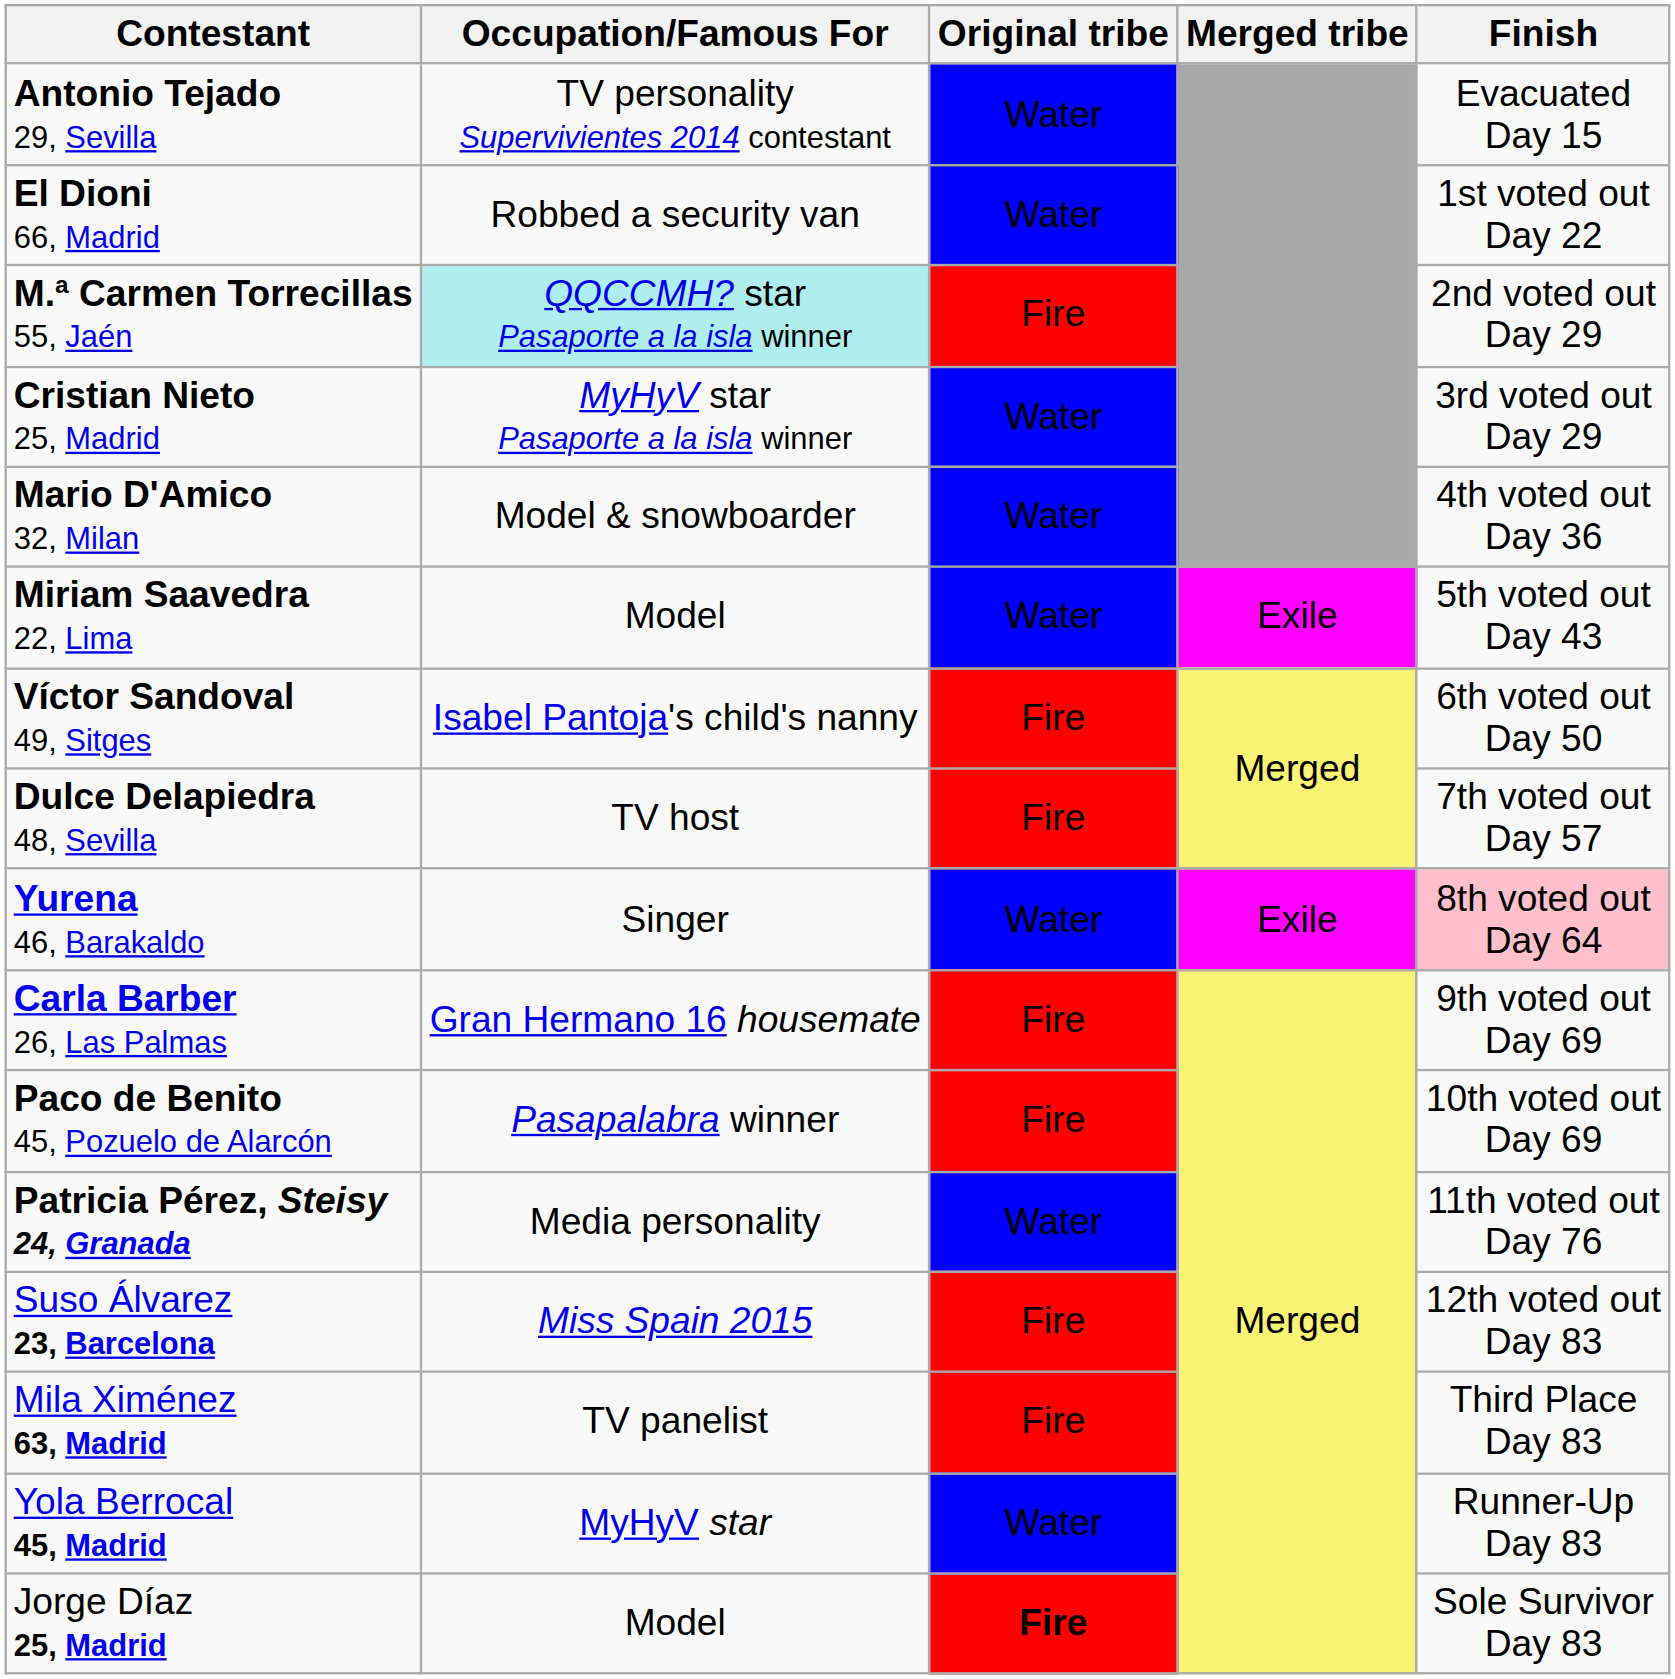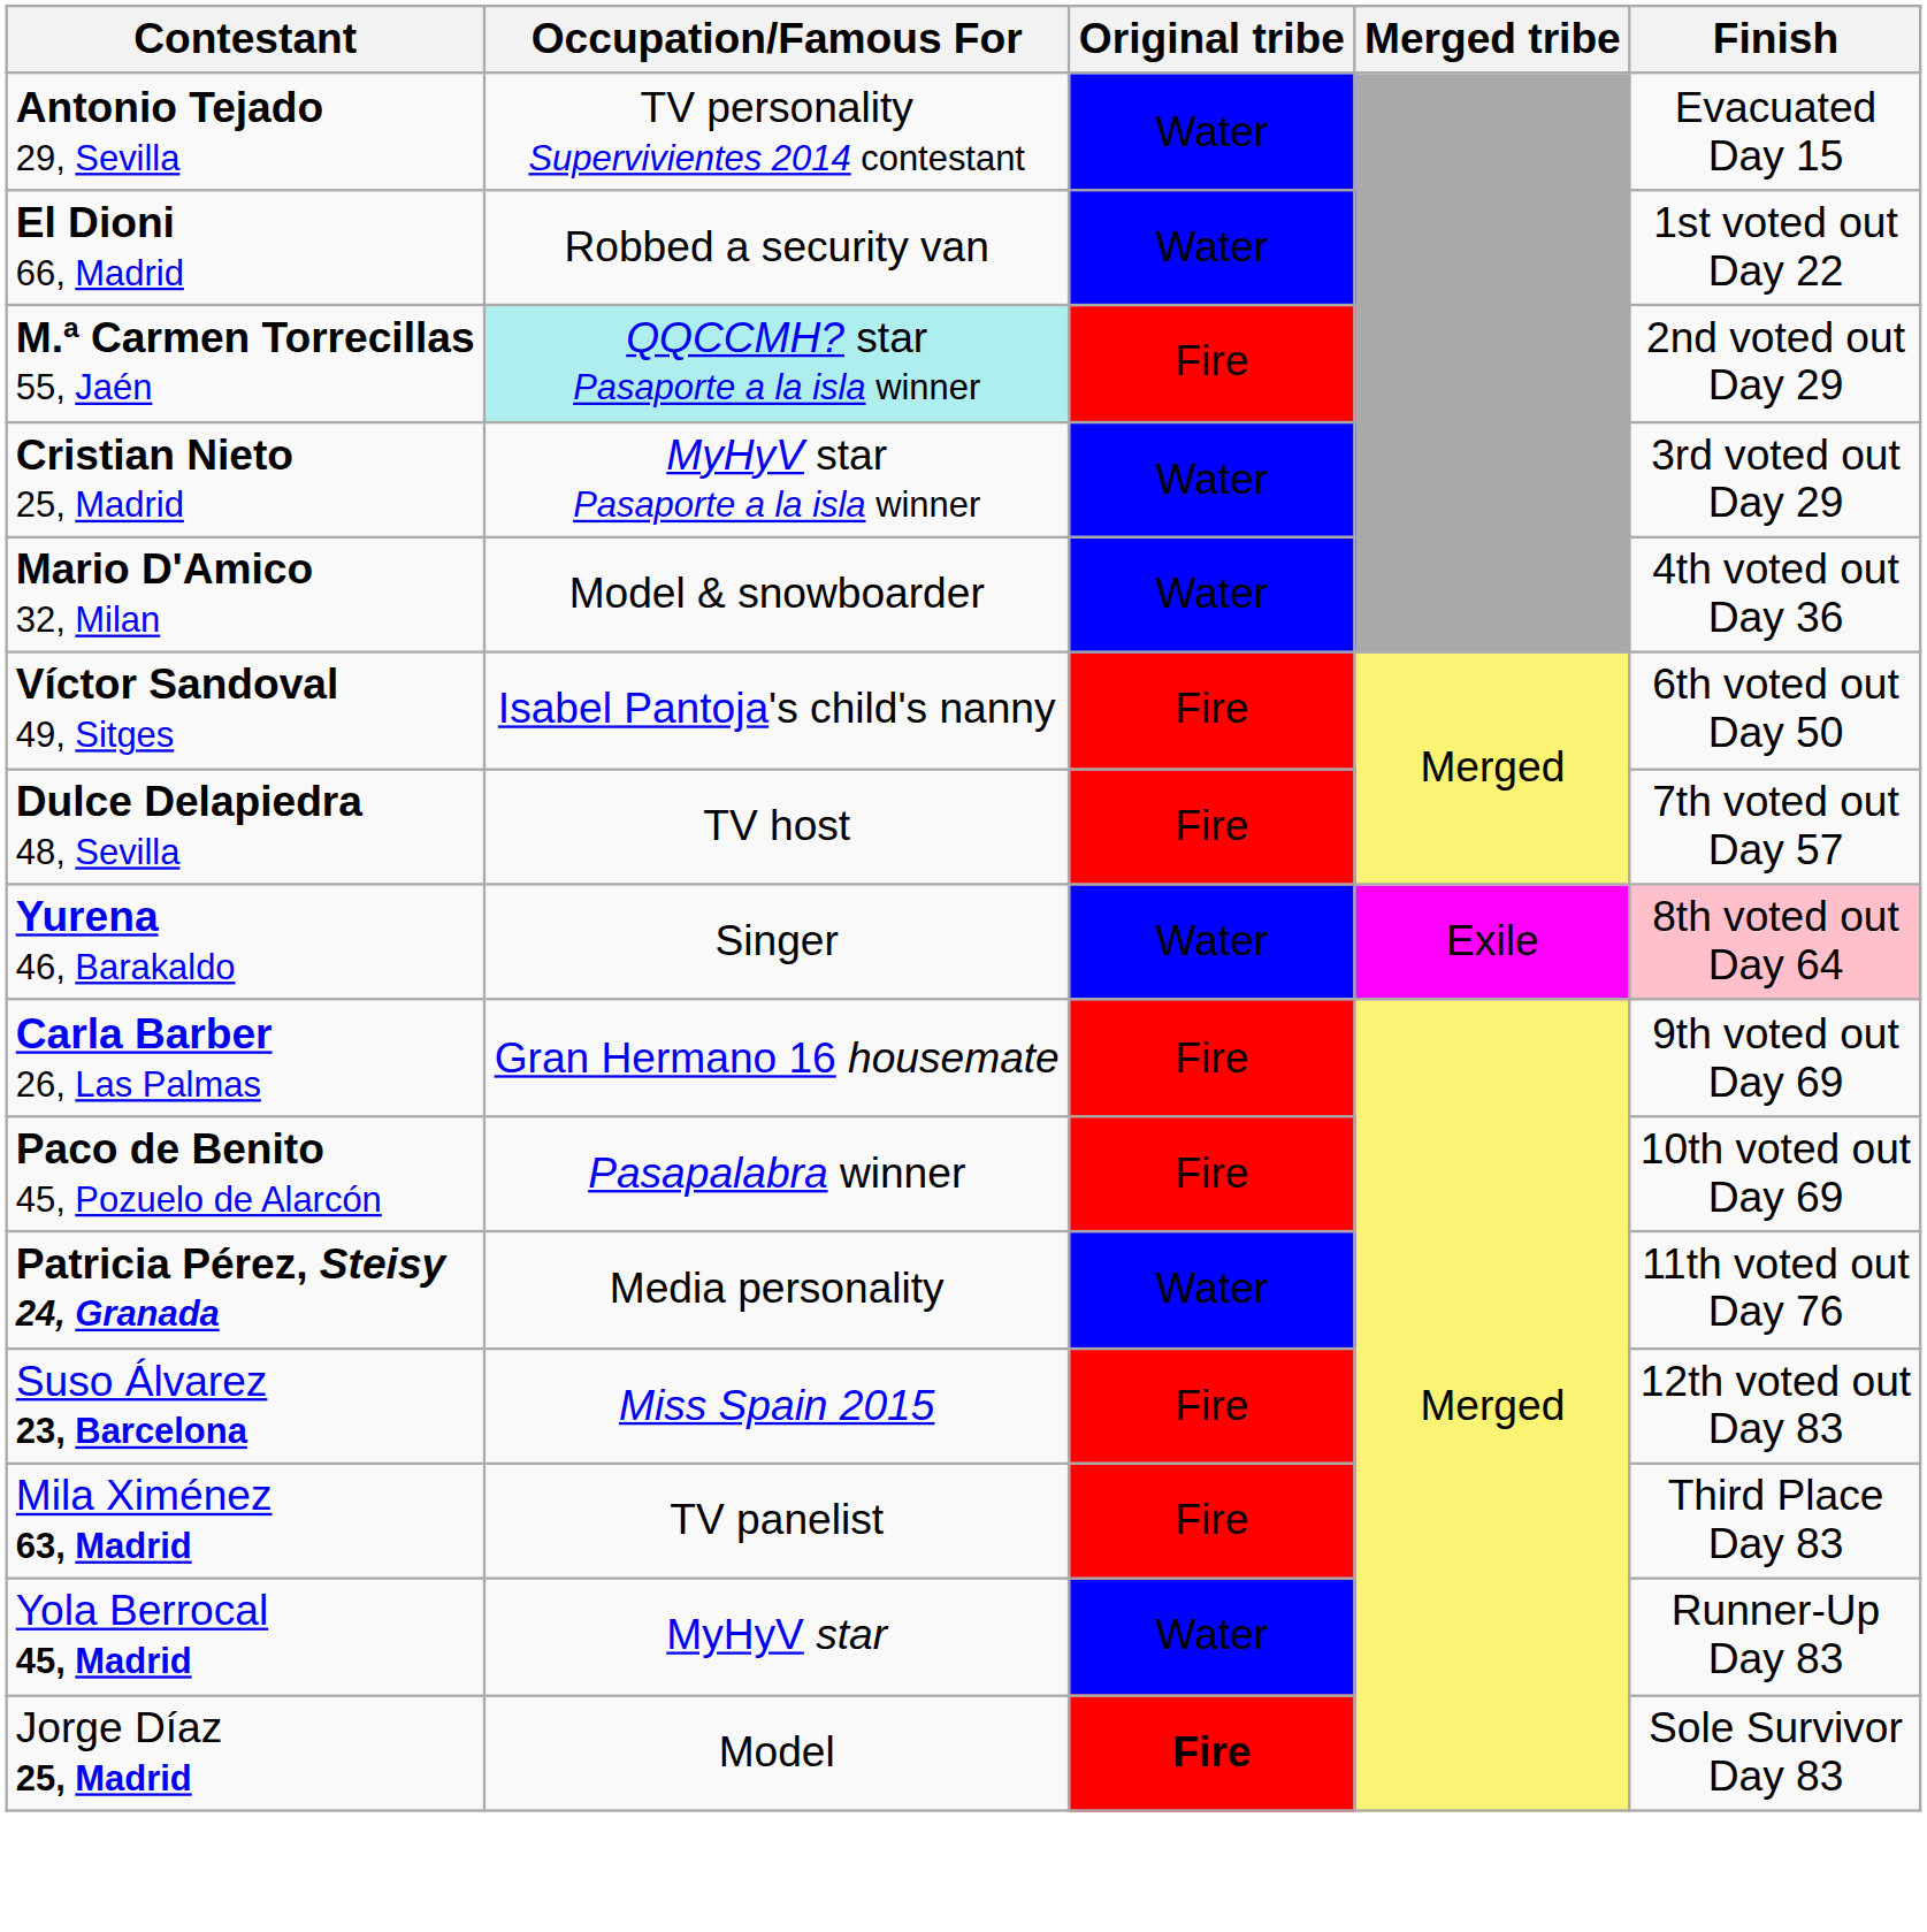 <table class="wikitable" style="margin:auto; text-align:center">
 <tr>
 <th>Contestant</th>
 <th>Occupation/Famous For</th>
 <th>Original tribe</th>
 <th>Merged tribe</th>
 <th>Finish</th>
 </tr>
 <tr>
 <td align="left"><strong>Antonio Tejado</strong><br><small>29, <a href='#'>Sevilla</a> </small></td>
 <td>TV personality<br><small><em><a href='#'>Supervivientes 2014</a></em> contestant</small></td>
 <td style="background-color: blue"><span>Water</span></td>
 <td bgcolor="darkgray" rowspan="5"></td>
 <td>Evacuated<br>Day 15</td>
 </tr>
 <tr>
 <td align="left"><strong>El Dioni</strong><br><small>66, <a href='#'>Madrid</a> </small></td>
 <td>Robbed a security van</td>
 <td style="background-color: blue;"><span>Water</span></td>
 <td>1st voted out<br>Day 22</td>
 </tr>
 <tr>
 <td align="left"><strong>M.ª Carmen Torrecillas</strong><br><small>55, <a href='#'>Jaén</a> </small></td>
 <td style="background: paleturquoise;"><em><a href='#'>QQCCMH?</a></em> star<br><small><em><a href='#'>Pasaporte a la isla</a></em> winner</small></td>
 <td style="background-color: red;"><span>Fire</span></td>
 <td>2nd voted out<br>Day 29</td>
 </tr>
 <tr>
 <td align="left"><strong>Cristian Nieto</strong><br><small>25, <a href='#'>Madrid</a> </small></td>
 <td><em><a href='#'>MyHyV</a></em> star<br><small><em><a href='#'>Pasaporte a la isla</a></em> winner</small></td>
 <td style="background-color: blue;"><span>Water</span></td>
 <td>3rd voted out<br>Day 29</td>
 </tr>
 <tr>
 <td align="left"><strong>Mario D'Amico</strong><br><small>32, <a href='#'>Milan</a> </small></td>
 <td>Model & snowboarder</td>
 <td style="background-color: blue;"><span>Water</span></td>
 <td>4th voted out<br>Day 36</td>
-</tr>
-<tr>
-<td align="left"><strong>Miriam Saavedra</strong><br><small>22, <a href='#'>Lima</a> </small></td>
-<td>Model</td>
-<td style="background-color: blue;"><span>Water</span></td>
-<td style="background-color: magenta;"><span>Exile</span></td>
-<td>5th voted out<br>Day 43</td>
 </tr>
 <tr>
 <td align="left"><strong>Víctor Sandoval</strong><br><small>49, <a href='#'>Sitges</a> </small></td>
 <td><a href='#'>Isabel Pantoja</a>'s child's nanny</td>
 <td style="background-color: red;"><span>Fire</span></td>
 <td bgcolor="#FBF373" rowspan=2 align="center">Merged</td>
 <td>6th voted out<br>Day 50</td>
 </tr>
 <tr>
 <td align="left"><strong>Dulce Delapiedra</strong><br><small>48, <a href='#'>Sevilla</a> </small></td>
 <td>TV host</td>
 <td style="background-color: red;"><span>Fire</span></td>
 <td>7th voted out<br>Day 57</td>
 </tr>
 <tr>
 <td align="left"><strong><a href='#'>Yurena</a></strong><br><small>46, <a href='#'>Barakaldo</a> </small></td>
 <td>Singer</td>
 <td style="background-color: blue;"><span>Water</span></td>
 <td style="background-color: magenta;"><span>Exile</span></td>
 <td style="background: pink;">8th voted out<br>Day 64</td>
 </tr>
 <tr>
 <td align="left"><strong><a href='#'>Carla Barber</a></strong><br><small>26, <a href='#'>Las Palmas</a> </small></td>
 <td></em><a href='#'>Gran Hermano 16</a><em> housemate</td>
 <td style="background-color: red;"><span>Fire</span></td>
 <td bgcolor="#FBF373" rowspan=7 align="center">Merged</td>
 <td>9th voted out<br>Day 69</td>
 </tr>
 <tr>
 <td align="left"><strong>Paco de Benito</strong><br><small>45, <a href='#'>Pozuelo de Alarcón</a> </small></td>
 <td><em><a href='#'>Pasapalabra</a></em> winner</td>
 <td style="background-color: red;"><span>Fire</span></td>
 <td>10th voted out<br>Day 69</td>
 </tr>
 <tr>
 <td align="left"><strong>Patricia Pérez, <em>Steisy<strong><em><br><small>24, <a href='#'>Granada</a> </small></td>
 <td>Media personality</td>
 <td style="background-color: blue;"><span>Water</span></td>
 <td>11th voted out<br>Day 76</td>
 </tr>
 <tr>
 <td align="left"></strong><a href='#'>Suso Álvarez</a><strong><br><small>23, <a href='#'>Barcelona</a> </small></td>
 <td><em><a href='#'>Miss Spain 2015</a></em></td>
 <td style="background-color: red;"><span>Fire</span></td>
 <td>12th voted out<br>Day 83</td>
 </tr>
 <tr>
 <td align="left"></strong><a href='#'>Mila Ximénez</a><strong><br><small>63, <a href='#'>Madrid</a> </small></td>
 <td>TV panelist</td>
 <td style="background-color: red;"><span>Fire</span></td>
 <td>Third Place<br>Day 83</td>
 </tr>
 <tr>
 <td align="left"></strong><a href='#'>Yola Berrocal</a><strong><br><small>45, <a href='#'>Madrid</a> </small></td>
 <td></em><a href='#'>MyHyV</a><em> star</td>
 <td style="background-color: blue;"><span>Water</span></td>
 <td>Runner-Up<br>Day 83</td>
 </tr>
 <tr>
 <td align="left"></strong>Jorge Díaz<strong><br><small>25, <a href='#'>Madrid</a> </small></td>
 <td>Model</td>
 <td style="background-color: red;"><strong><span>Fire</span></strong></td>
 <td>Sole Survivor<br>Day 83</td>
 </tr>
 </table>
